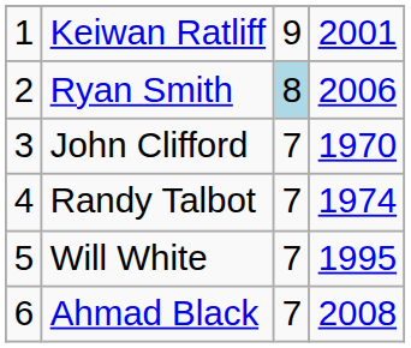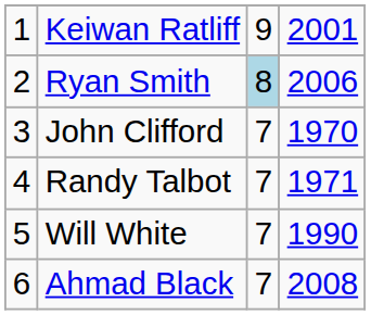 <table class="wikitable">
 <tr>
 </tr>
 <tr>
 <td>1</td>
 <td><a href='#'>Keiwan Ratliff</a></td>
 <td>9</td>
 <td><a href='#'>2001</a></td>
 </tr>
 <tr>
 <td>2</td>
 <td><a href='#'>Ryan Smith</a></td>
 <td style="background: lightblue;">8</td>
 <td><a href='#'>2006</a></td>
 </tr>
 <tr>
 <td>3</td>
 <td>John Clifford</td>
 <td>7</td>
 <td><a href='#'>1970</a></td>
 </tr>
 <tr>
 <td>4</td>
 <td>Randy Talbot</td>
 <td>7</td>
-<td><a href='#'>1974</a></td>
+<td><a href='#'>1971</a></td>
 </tr>
 <tr>
 <td>5</td>
 <td>Will White</td>
 <td>7</td>
-<td><a href='#'>1995</a></td>
+<td><a href='#'>1990</a></td>
 </tr>
 <tr>
 <td>6</td>
 <td><a href='#'>Ahmad Black</a></td>
 <td>7</td>
 <td><a href='#'>2008</a></td>
 </tr>
 </table>
